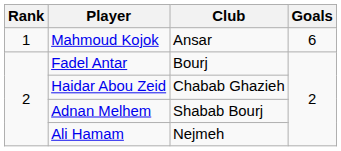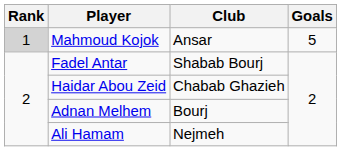 <table class="wikitable" style="text-align:center">
 <tr>
 <th>Rank</th>
 <th>Player</th>
 <th>Club</th>
 <th>Goals</th>
 </tr>
 <tr>
-<td>1</td>
+<td style="background: lightgrey;">1</td>
 <td align="left"> <a href='#'>Mahmoud Kojok</a></td>
 <td align="left">Ansar</td>
-<td>6</td>
+<td>5</td>
 </tr>
 <tr>
 <td rowspan="4">2</td>
 <td align="left"> <a href='#'>Fadel Antar</a></td>
-<td align="left">Bourj</td>
+<td align="left">Shabab Bourj</td>
 <td rowspan="4">2</td>
 </tr>
 <tr>
 <td align="left"> <a href='#'>Haidar Abou Zeid</a></td>
 <td align="left">Chabab Ghazieh</td>
 </tr>
 <tr>
 <td align="left"> <a href='#'>Adnan Melhem</a></td>
-<td align="left">Shabab Bourj</td>
+<td align="left">Bourj</td>
 </tr>
 <tr>
 <td align="left"> <a href='#'>Ali Hamam</a></td>
 <td align="left">Nejmeh</td>
 </tr>
 </table>
